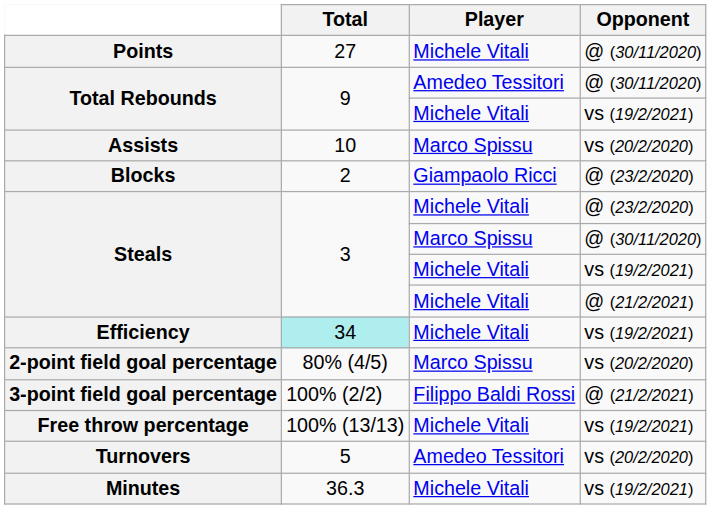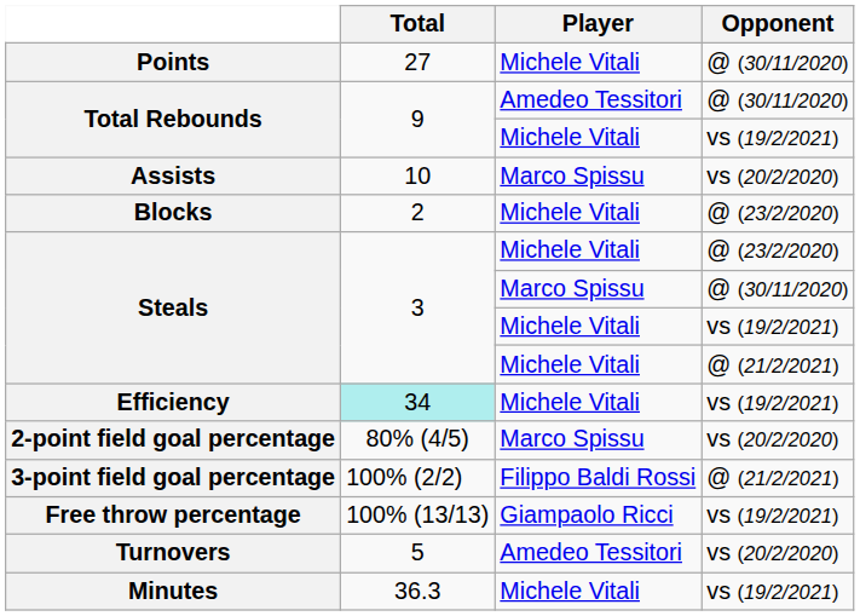 <table class=wikitable style="border: none;">
 <tr>
 <th style="border: white; background: white;"></th>
 <th>Total</th>
 <th>Player</th>
 <th>Opponent</th>
 </tr>
 <tr>
 <th>Points</th>
 <td align=center>27</td>
 <td><a href='#'>Michele Vitali</a></td>
 <td>@  <small> (<em>30/11/2020</em>) </small></td>
 </tr>
 <tr>
 <th rowspan=2>Total Rebounds</th>
 <td rowspan=2 align=center>9</td>
 <td><a href='#'>Amedeo Tessitori</a></td>
 <td>@  <small> (<em>30/11/2020</em>) </small></td>
 </tr>
 <tr>
 <td><a href='#'>Michele Vitali</a></td>
 <td>vs  <small> (<em>19/2/2021</em>) </small></td>
 </tr>
 <tr>
 <th>Assists</th>
 <td align=center>10</td>
 <td><a href='#'>Marco Spissu</a></td>
 <td>vs  <small> (<em>20/2/2020</em>) </small></td>
 </tr>
 <tr>
 <th>Blocks</th>
 <td align=center>2</td>
-<td><a href='#'>Giampaolo Ricci</a></td>
+<td><a href='#'>Michele Vitali</a></td>
 <td>@  <small> (<em>23/2/2020</em>) </small></td>
 </tr>
 <tr>
 <th rowspan=4>Steals</th>
 <td rowspan=4 align=center>3</td>
 <td><a href='#'>Michele Vitali</a></td>
 <td>@  <small> (<em>23/2/2020</em>) </small></td>
 </tr>
 <tr>
 <td><a href='#'>Marco Spissu</a></td>
 <td>@  <small> (<em>30/11/2020</em>) </small></td>
 </tr>
 <tr>
 <td><a href='#'>Michele Vitali</a></td>
 <td>vs  <small> (<em>19/2/2021</em>) </small></td>
 </tr>
 <tr>
 <td><a href='#'>Michele Vitali</a></td>
 <td>@  <small> (<em>21/2/2021</em>) </small></td>
 </tr>
 <tr>
 <th>Efficiency</th>
 <td align=center style="background: paleturquoise;">34</td>
 <td><a href='#'>Michele Vitali</a></td>
 <td>vs  <small> (<em>19/2/2021</em>) </small></td>
 </tr>
 <tr>
 <th>2-point field goal percentage</th>
 <td align=center>80% (4/5)</td>
 <td><a href='#'>Marco Spissu</a></td>
 <td>vs  <small> (<em>20/2/2020</em>) </small></td>
 </tr>
 <tr>
 <th>3-point field goal percentage</th>
 <td>100% (2/2)</td>
 <td><a href='#'>Filippo Baldi Rossi</a></td>
 <td>@  <small> (<em>21/2/2021</em>) </small></td>
 </tr>
 <tr>
 <th>Free throw percentage</th>
 <td align=center>100% (13/13)</td>
-<td><a href='#'>Michele Vitali</a></td>
+<td><a href='#'>Giampaolo Ricci</a></td>
 <td>vs  <small> (<em>19/2/2021</em>) </small></td>
 </tr>
 <tr>
 <th>Turnovers</th>
 <td align=center>5</td>
 <td><a href='#'>Amedeo Tessitori</a></td>
 <td>vs  <small> (<em>20/2/2020</em>) </small></td>
 </tr>
 <tr>
 <th>Minutes</th>
 <td align=center>36.3</td>
 <td><a href='#'>Michele Vitali</a></td>
 <td>vs  <small> (<em>19/2/2021</em>) </small></td>
 </tr>
 </table>
